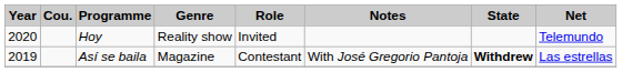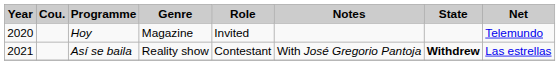 <table class="wikitable" style="font-size: 90%;">
 <tr>
 <th style="background: #CCCCCC;">Year</th>
 <th style="background: #CCCCCC;">Cou.</th>
 <th style="background: #CCCCCC;">Programme</th>
 <th style="background: #CCCCCC;">Genre</th>
 <th style="background: #CCCCCC;">Role</th>
 <th style="background: #CCCCCC;">Notes</th>
 <th style="background: #CCCCCC;">State</th>
 <th style="background: #CCCCCC;">Net</th>
 </tr>
 <tr>
 <td>2020</td>
 <td></td>
 <td><em>Hoy</em></td>
-<td>Reality show</td>
+<td>Magazine</td>
 <td>Invited</td>
 <td></td>
 <td></td>
 <td><a href='#'>Telemundo</a></td>
 </tr>
 <tr>
-<td>2019</td>
+<td>2021</td>
 <td></td>
 <td><em>Así se baila</em></td>
-<td>Magazine</td>
+<td>Reality show</td>
 <td>Contestant</td>
 <td>With <em>José Gregorio Pantoja</em></td>
 <td><strong>Withdrew</strong></td>
 <td><a href='#'>Las estrellas</a></td>
 </tr>
 <tr>
 </tr>
 </table>
